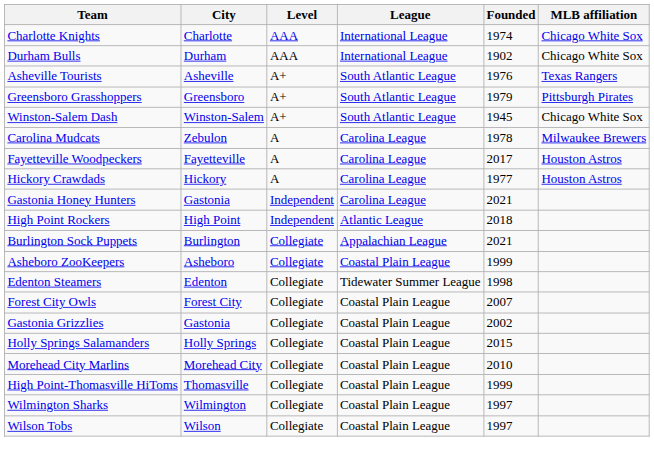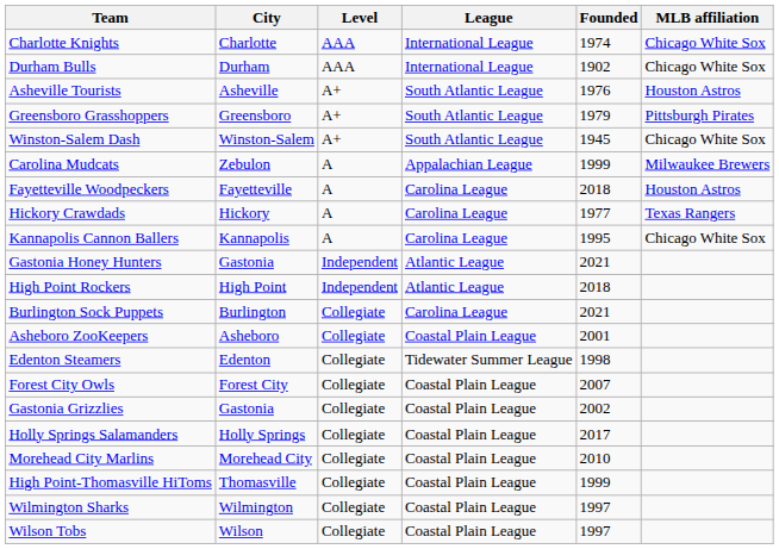 <table class="wikitable">
 <tr>
 <th>Team</th>
 <th>City</th>
 <th>Level</th>
 <th>League</th>
 <th>Founded</th>
 <th>MLB affiliation</th>
 </tr>
 <tr>
 <td><a href='#'>Charlotte Knights</a></td>
 <td><a href='#'>Charlotte</a></td>
 <td><a href='#'>AAA</a></td>
 <td><a href='#'>International League</a></td>
 <td>1974</td>
 <td><a href='#'>Chicago White Sox</a></td>
 </tr>
 <tr>
 <td><a href='#'>Durham Bulls</a></td>
 <td><a href='#'>Durham</a></td>
 <td>AAA</td>
 <td><a href='#'>International League</a></td>
 <td>1902</td>
 <td>Chicago White Sox</td>
 </tr>
 <tr>
 <td><a href='#'>Asheville Tourists</a></td>
 <td><a href='#'>Asheville</a></td>
 <td>A+</td>
 <td><a href='#'>South Atlantic League</a></td>
 <td>1976</td>
-<td><a href='#'>Texas Rangers</a></td>
+<td><a href='#'>Houston Astros</a></td>
 </tr>
 <tr>
 <td><a href='#'>Greensboro Grasshoppers</a></td>
 <td><a href='#'>Greensboro</a></td>
 <td>A+</td>
 <td><a href='#'>South Atlantic League</a></td>
 <td>1979</td>
 <td><a href='#'>Pittsburgh Pirates</a></td>
 </tr>
 <tr>
 <td><a href='#'>Winston-Salem Dash</a></td>
 <td><a href='#'>Winston-Salem</a></td>
 <td>A+</td>
 <td><a href='#'>South Atlantic League</a></td>
 <td>1945</td>
 <td>Chicago White Sox</td>
 </tr>
 <tr>
 <td><a href='#'>Carolina Mudcats</a></td>
 <td><a href='#'>Zebulon</a></td>
 <td>A</td>
-<td><a href='#'>Carolina League</a></td>
-<td>1978</td>
+<td><a href='#'>Appalachian League</a></td>
+<td>1999</td>
 <td><a href='#'>Milwaukee Brewers</a></td>
 </tr>
 <tr>
 <td><a href='#'>Fayetteville Woodpeckers</a></td>
 <td><a href='#'>Fayetteville</a></td>
 <td>A</td>
 <td><a href='#'>Carolina League</a></td>
-<td>2017</td>
+<td>2018</td>
 <td><a href='#'>Houston Astros</a></td>
 </tr>
 <tr>
 <td><a href='#'>Hickory Crawdads</a></td>
 <td><a href='#'>Hickory</a></td>
 <td>A</td>
 <td><a href='#'>Carolina League</a></td>
 <td>1977</td>
-<td><a href='#'>Houston Astros</a></td>
+<td><a href='#'>Texas Rangers</a></td>
+</tr>
+<tr>
+<td><a href='#'>Kannapolis Cannon Ballers</a></td>
+<td><a href='#'>Kannapolis</a></td>
+<td>A</td>
+<td><a href='#'>Carolina League</a></td>
+<td>1995</td>
+<td>Chicago White Sox</td>
 </tr>
 <tr>
 <td><a href='#'>Gastonia Honey Hunters</a></td>
 <td><a href='#'>Gastonia</a></td>
 <td><a href='#'>Independent</a></td>
-<td><a href='#'>Carolina League</a></td>
+<td><a href='#'>Atlantic League</a></td>
 <td>2021</td>
 <td></td>
 </tr>
 <tr>
 <td><a href='#'>High Point Rockers</a></td>
 <td><a href='#'>High Point</a></td>
 <td><a href='#'>Independent</a></td>
 <td><a href='#'>Atlantic League</a></td>
 <td>2018</td>
 <td></td>
 </tr>
 <tr>
 <td><a href='#'>Burlington Sock Puppets</a></td>
 <td><a href='#'>Burlington</a></td>
 <td><a href='#'>Collegiate</a></td>
-<td><a href='#'>Appalachian League</a></td>
+<td><a href='#'>Carolina League</a></td>
 <td>2021</td>
 <td></td>
 </tr>
 <tr>
 <td><a href='#'>Asheboro ZooKeepers</a></td>
 <td><a href='#'>Asheboro</a></td>
 <td><a href='#'>Collegiate</a></td>
 <td><a href='#'>Coastal Plain League</a></td>
-<td>1999</td>
+<td>2001</td>
 <td></td>
 </tr>
 <tr>
 <td><a href='#'>Edenton Steamers</a></td>
 <td><a href='#'>Edenton</a></td>
 <td>Collegiate</td>
 <td>Tidewater Summer League</td>
 <td>1998</td>
 <td></td>
 </tr>
 <tr>
 <td><a href='#'>Forest City Owls</a></td>
 <td><a href='#'>Forest City</a></td>
 <td>Collegiate</td>
 <td>Coastal Plain League</td>
 <td>2007</td>
 <td></td>
 </tr>
 <tr>
 <td><a href='#'>Gastonia Grizzlies</a></td>
 <td><a href='#'>Gastonia</a></td>
 <td>Collegiate</td>
 <td>Coastal Plain League</td>
 <td>2002</td>
 <td></td>
 </tr>
 <tr>
 <td><a href='#'>Holly Springs Salamanders</a></td>
 <td><a href='#'>Holly Springs</a></td>
 <td>Collegiate</td>
 <td>Coastal Plain League</td>
-<td>2015</td>
+<td>2017</td>
 <td></td>
 </tr>
 <tr>
 <td><a href='#'>Morehead City Marlins</a></td>
 <td><a href='#'>Morehead City</a></td>
 <td>Collegiate</td>
 <td>Coastal Plain League</td>
 <td>2010</td>
 <td></td>
 </tr>
 <tr>
 <td><a href='#'>High Point-Thomasville HiToms</a></td>
 <td><a href='#'>Thomasville</a></td>
 <td>Collegiate</td>
 <td>Coastal Plain League</td>
 <td>1999</td>
 <td></td>
 </tr>
 <tr>
 <td><a href='#'>Wilmington Sharks</a></td>
 <td><a href='#'>Wilmington</a></td>
 <td>Collegiate</td>
 <td>Coastal Plain League</td>
 <td>1997</td>
 <td></td>
 </tr>
 <tr>
 <td><a href='#'>Wilson Tobs</a></td>
 <td><a href='#'>Wilson</a></td>
 <td>Collegiate</td>
 <td>Coastal Plain League</td>
 <td>1997</td>
 <td></td>
 </tr>
 </table>
